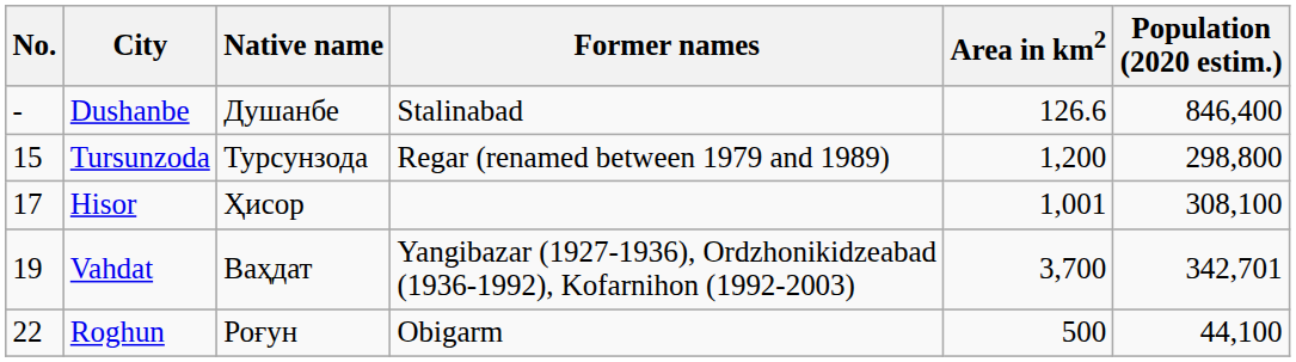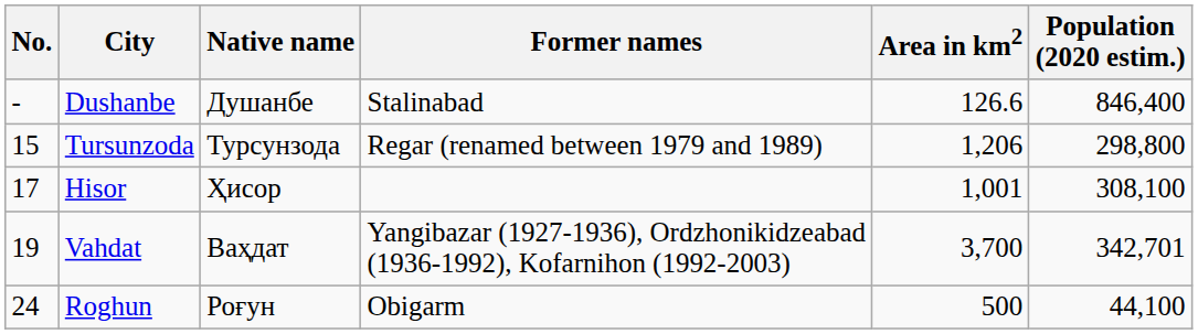 <table class="wikitable sortable">
 <tr>
 <th>No.</th>
 <th>City</th>
 <th>Native name</th>
 <th>Former names</th>
 <th>Area in km<sup>2</sup></th>
 <th>Population<br>(2020 estim.)</th>
 </tr>
 <tr>
 <td>-</td>
 <td><a href='#'>Dushanbe</a></td>
 <td>Душанбе</td>
 <td>Stalinabad</td>
 <td align="right">126.6</td>
 <td align="right">846,400</td>
 </tr>
 <tr>
 <td>15</td>
 <td><a href='#'>Tursunzoda</a></td>
 <td>Турсунзода</td>
 <td>Regar (renamed between 1979 and 1989)</td>
-<td align="right">1,200</td>
+<td align="right">1,206</td>
 <td align="right">298,800</td>
 </tr>
 <tr>
 <td>17</td>
 <td><a href='#'>Hisor</a></td>
 <td>Ҳисор</td>
 <td></td>
 <td align="right">1,001</td>
 <td align="right">308,100</td>
 </tr>
 <tr>
 <td>19</td>
 <td><a href='#'>Vahdat</a></td>
 <td>Ваҳдат</td>
 <td>Yangibazar (1927-1936), Ordzhonikidzeabad <br>(1936-1992), Kofarnihon (1992-2003)</td>
 <td align="right">3,700</td>
 <td align="right">342,701</td>
 </tr>
 <tr>
-<td>22</td>
+<td>24</td>
 <td><a href='#'>Roghun</a></td>
 <td>Роғун</td>
 <td>Obigarm</td>
 <td align="right">500</td>
 <td align="right">44,100</td>
 </tr>
 </table>
